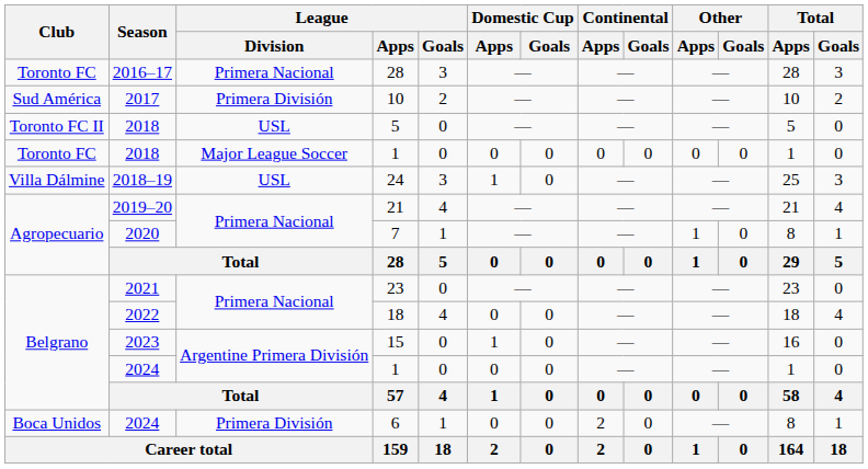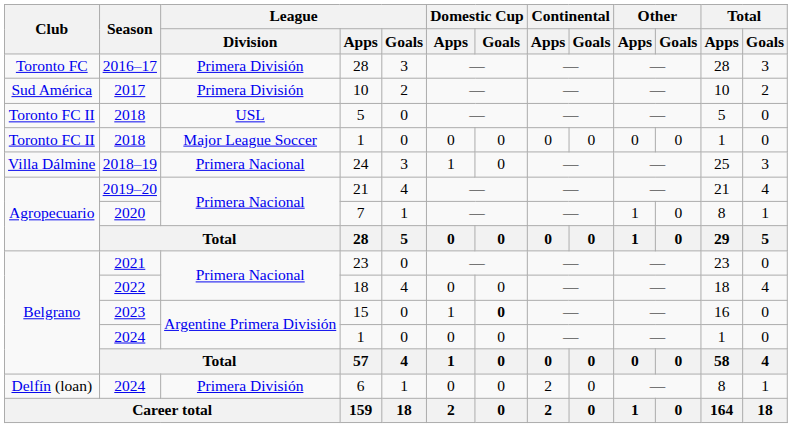 <table class="wikitable" style="text-align: center;">
 <tr>
 <th rowspan="2">Club</th>
 <th rowspan="2">Season</th>
 <th colspan="3">League</th>
 <th colspan="2">Domestic Cup</th>
 <th colspan="2">Continental</th>
 <th colspan="2">Other</th>
 <th colspan="2">Total</th>
 </tr>
 <tr>
 <th>Division</th>
 <th>Apps</th>
 <th>Goals</th>
 <th>Apps</th>
 <th>Goals</th>
 <th>Apps</th>
 <th>Goals</th>
 <th>Apps</th>
 <th>Goals</th>
 <th>Apps</th>
 <th>Goals</th>
 </tr>
 <tr>
 <td><a href='#'>Toronto FC</a></td>
 <td><a href='#'>2016–17</a></td>
-<td><a href='#'>Primera Nacional</a></td>
+<td><a href='#'>Primera División</a></td>
 <td>28</td>
 <td>3</td>
 <td colspan=2>—</td>
 <td colspan=2>—</td>
 <td colspan=2>—</td>
 <td>28</td>
 <td>3</td>
 </tr>
 <tr>
 <td><a href='#'>Sud América</a></td>
 <td><a href='#'>2017</a></td>
 <td><a href='#'>Primera División</a></td>
 <td>10</td>
 <td>2</td>
 <td colspan=2>—</td>
 <td colspan=2>—</td>
 <td colspan=2>—</td>
 <td>10</td>
 <td>2</td>
 </tr>
 <tr>
 <td><a href='#'>Toronto FC II</a></td>
 <td><a href='#'>2018</a></td>
 <td><a href='#'>USL</a></td>
 <td>5</td>
 <td>0</td>
 <td colspan=2>—</td>
 <td colspan=2>—</td>
 <td colspan=2>—</td>
 <td>5</td>
 <td>0</td>
 </tr>
 <tr>
-<td><a href='#'>Toronto FC</a></td>
+<td><a href='#'>Toronto FC II</a></td>
 <td><a href='#'>2018</a></td>
 <td><a href='#'>Major League Soccer</a></td>
 <td>1</td>
 <td>0</td>
 <td>0</td>
 <td>0</td>
 <td>0</td>
 <td>0</td>
 <td>0</td>
 <td>0</td>
 <td>1</td>
 <td>0</td>
 </tr>
 <tr>
 <td><a href='#'>Villa Dálmine</a></td>
 <td><a href='#'>2018–19</a></td>
-<td><a href='#'>USL</a></td>
+<td><a href='#'>Primera Nacional</a></td>
 <td>24</td>
 <td>3</td>
 <td>1</td>
 <td>0</td>
 <td colspan=2>—</td>
 <td colspan=2>—</td>
 <td>25</td>
 <td>3</td>
 </tr>
 <tr>
 <td rowspan="3"><a href='#'>Agropecuario</a></td>
 <td><a href='#'>2019–20</a></td>
 <td rowspan=2><a href='#'>Primera Nacional</a></td>
 <td>21</td>
 <td>4</td>
 <td colspan=2>—</td>
 <td colspan=2>—</td>
 <td colspan=2>—</td>
 <td>21</td>
 <td>4</td>
 </tr>
 <tr>
 <td><a href='#'>2020</a></td>
 <td>7</td>
 <td>1</td>
 <td colspan=2>—</td>
 <td colspan=2>—</td>
 <td>1</td>
 <td>0</td>
 <td>8</td>
 <td>1</td>
 </tr>
 <tr>
 <th colspan="2">Total</th>
 <th>28</th>
 <th>5</th>
 <th>0</th>
 <th>0</th>
 <th>0</th>
 <th>0</th>
 <th>1</th>
 <th>0</th>
 <th>29</th>
 <th>5</th>
 </tr>
 <tr>
 <td rowspan="5"><a href='#'>Belgrano</a></td>
 <td><a href='#'>2021</a></td>
 <td rowspan=2><a href='#'>Primera Nacional</a></td>
 <td>23</td>
 <td>0</td>
 <td colspan=2>—</td>
 <td colspan=2>—</td>
 <td colspan=2>—</td>
 <td>23</td>
 <td>0</td>
 </tr>
 <tr>
 <td><a href='#'>2022</a></td>
 <td>18</td>
 <td>4</td>
 <td>0</td>
 <td>0</td>
 <td colspan=2>—</td>
 <td colspan=2>—</td>
 <td>18</td>
 <td>4</td>
 </tr>
 <tr>
 <td><a href='#'>2023</a></td>
 <td rowspan=2><a href='#'>Argentine Primera División</a></td>
 <td>15</td>
 <td>0</td>
 <td>1</td>
-<td>0</td>
+<td><strong>0</strong></td>
 <td colspan=2>—</td>
 <td colspan=2>—</td>
 <td>16</td>
 <td>0</td>
 </tr>
 <tr>
 <td><a href='#'>2024</a></td>
 <td>1</td>
 <td>0</td>
 <td>0</td>
 <td>0</td>
 <td colspan=2>—</td>
 <td colspan=2>—</td>
 <td>1</td>
 <td>0</td>
 </tr>
 <tr>
 <th colspan="2">Total</th>
 <th>57</th>
 <th>4</th>
 <th>1</th>
 <th>0</th>
 <th>0</th>
 <th>0</th>
 <th>0</th>
 <th>0</th>
 <th>58</th>
 <th>4</th>
 </tr>
 <tr>
-<td><a href='#'>Boca Unidos</a></td>
+<td><a href='#'>Delfín</a> (loan)</td>
 <td><a href='#'>2024</a></td>
 <td><a href='#'>Primera División</a></td>
 <td>6</td>
 <td>1</td>
 <td>0</td>
 <td>0</td>
 <td>2</td>
 <td>0</td>
 <td colspan=2>—</td>
 <td>8</td>
 <td>1</td>
 </tr>
 <tr>
 <th colspan="3">Career total</th>
 <th>159</th>
 <th>18</th>
 <th>2</th>
 <th>0</th>
 <th>2</th>
 <th>0</th>
 <th>1</th>
 <th>0</th>
 <th>164</th>
 <th>18</th>
 </tr>
 </table>
